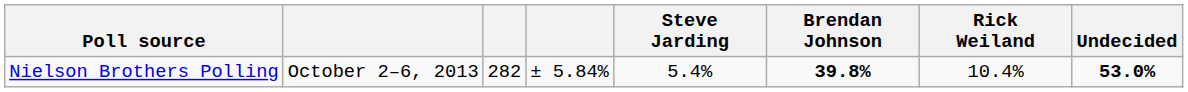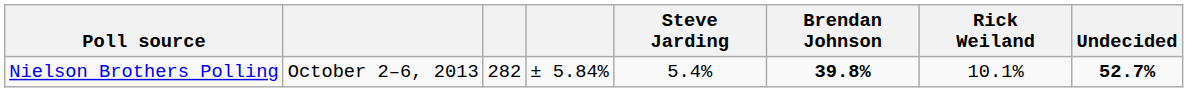 <table class="wikitable" style="text-align:center">
 <tr valign= bottom>
 <th>Poll source</th>
 <th></th>
 <th></th>
 <th></th>
 <th style="width:100px;">Steve<br>Jarding</th>
 <th style="width:100px;">Brendan<br>Johnson</th>
 <th style="width:100px;">Rick<br>Weiland</th>
 <th>Undecided</th>
 </tr>
 <tr>
 <td align=left><a href='#'>Nielson Brothers Polling</a></td>
 <td>October 2–6, 2013</td>
 <td>282</td>
 <td>± 5.84%</td>
 <td>5.4%</td>
 <td><strong>39.8%</strong></td>
-<td>10.4%</td>
-<td><strong>53.0%</strong></td>
+<td>10.1%</td>
+<td><strong>52.7%</strong></td>
 </tr>
 </table>
